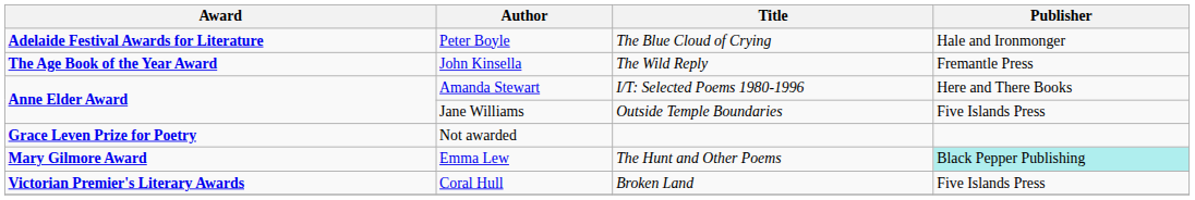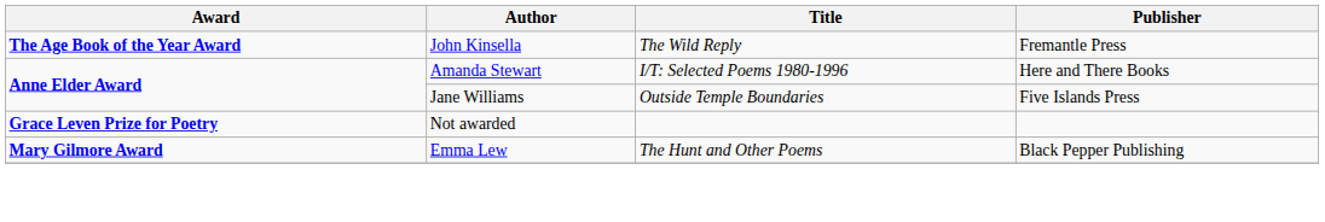 <table class="wikitable" width=100%>
 <tr>
 <th>Award</th>
 <th>Author</th>
 <th>Title</th>
 <th>Publisher</th>
-</tr>
-<tr>
-<td><strong><a href='#'>Adelaide Festival Awards for Literature</a></strong></td>
-<td><a href='#'>Peter Boyle</a></td>
-<td><em>The Blue Cloud of Crying</em></td>
-<td>Hale and Ironmonger</td>
 </tr>
 <tr>
 <td><strong><a href='#'>The Age Book of the Year Award</a></strong></td>
 <td><a href='#'>John Kinsella</a></td>
 <td><em>The Wild Reply</em></td>
 <td>Fremantle Press</td>
 </tr>
 <tr>
 <td rowspan=2><strong><a href='#'>Anne Elder Award</a></strong></td>
 <td><a href='#'>Amanda Stewart</a></td>
 <td><em>I/T: Selected Poems 1980-1996</em></td>
 <td>Here and There Books</td>
 </tr>
 <tr>
 <td>Jane Williams</td>
 <td><em>Outside Temple Boundaries</em></td>
 <td>Five Islands Press</td>
 </tr>
 <tr>
 <td><strong><a href='#'>Grace Leven Prize for Poetry</a></strong></td>
 <td>Not awarded</td>
 <td></td>
 <td></td>
 </tr>
 <tr>
 <td><strong><a href='#'>Mary Gilmore Award</a></strong></td>
 <td><a href='#'>Emma Lew</a></td>
 <td><em>The Hunt and Other Poems</em></td>
-<td style="background: paleturquoise;">Black Pepper Publishing</td>
-</tr>
-<tr>
-<td><strong><a href='#'>Victorian Premier's Literary Awards</a></strong></td>
-<td><a href='#'>Coral Hull</a></td>
-<td><em>Broken Land</em></td>
-<td>Five Islands Press</td>
+<td>Black Pepper Publishing</td>
 </tr>
 <tr>
 </tr>
 </table>
